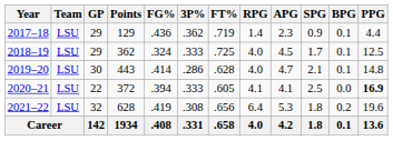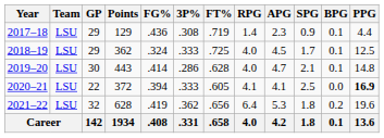 <table class="wikitable"; style="text-align:center";>
 <tr>
 <th>Year</th>
 <th>Team</th>
 <th>GP</th>
 <th>Points</th>
 <th>FG%</th>
 <th>3P%</th>
 <th>FT%</th>
 <th>RPG</th>
 <th>APG</th>
 <th>SPG</th>
 <th>BPG</th>
 <th>PPG</th>
 </tr>
 <tr>
 <td><a href='#'>2017–18</a></td>
 <td><a href='#'>LSU</a></td>
 <td>29</td>
 <td>129</td>
 <td>.436</td>
-<td>.362</td>
+<td>.308</td>
 <td>.719</td>
 <td>1.4</td>
 <td>2.3</td>
 <td>0.9</td>
 <td>0.1</td>
 <td>4.4</td>
 </tr>
 <tr>
 <td><a href='#'>2018–19</a></td>
 <td><a href='#'>LSU</a></td>
 <td>29</td>
 <td>362</td>
 <td>.324</td>
 <td>.333</td>
 <td>.725</td>
 <td>4.0</td>
 <td>4.5</td>
 <td>1.7</td>
 <td>0.1</td>
 <td>12.5</td>
 </tr>
 <tr>
 <td><a href='#'>2019–20</a></td>
 <td><a href='#'>LSU</a></td>
 <td>30</td>
 <td>443</td>
 <td>.414</td>
 <td>.286</td>
 <td>.628</td>
 <td>4.0</td>
 <td>4.7</td>
 <td>2.1</td>
 <td>0.1</td>
 <td>14.8</td>
 </tr>
 <tr>
 <td><a href='#'>2020–21</a></td>
 <td><a href='#'>LSU</a></td>
 <td>22</td>
 <td>372</td>
 <td>.394</td>
 <td>.333</td>
 <td>.605</td>
 <td>4.1</td>
 <td>4.1</td>
 <td>2.5</td>
 <td>0.0</td>
 <td><strong>16.9</strong></td>
 </tr>
 <tr>
 <td><a href='#'>2021–22</a></td>
 <td><a href='#'>LSU</a></td>
 <td>32</td>
 <td>628</td>
 <td>.419</td>
-<td>.308</td>
+<td>.362</td>
 <td>.656</td>
 <td>6.4</td>
 <td>5.3</td>
 <td>1.8</td>
 <td>0.2</td>
 <td>19.6</td>
 </tr>
 <tr>
 <th colspan=2; align=center>Career</th>
 <th>142</th>
 <th>1934</th>
 <th>.408</th>
 <th>.331</th>
 <th>.658</th>
 <th>4.0</th>
 <th>4.2</th>
 <th>1.8</th>
 <th>0.1</th>
 <th>13.6</th>
 </tr>
 </table>
